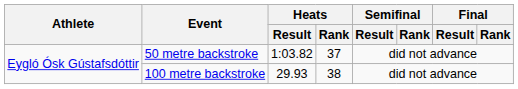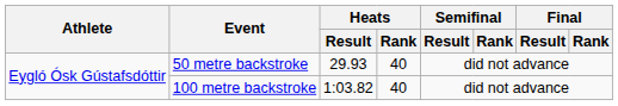 <table class="wikitable" border="1" style="font-size:90%; text-align:center">
 <tr>
 <th rowspan="2">Athlete</th>
 <th rowspan="2">Event</th>
 <th colspan="2">Heats</th>
 <th colspan="2">Semifinal</th>
 <th colspan="2">Final</th>
 </tr>
 <tr>
 <th>Result</th>
 <th>Rank</th>
 <th>Result</th>
 <th>Rank</th>
 <th>Result</th>
 <th>Rank</th>
 </tr>
 <tr>
 <td align="left" rowspan=2><a href='#'>Eygló Ósk Gústafsdóttir</a></td>
 <td align="left"><a href='#'>50 metre backstroke</a></td>
-<td>1:03.82</td>
-<td>37</td>
+<td>29.93</td>
+<td>40</td>
 <td colspan=4>did not advance</td>
 </tr>
 <tr>
 <td align="left"><a href='#'>100 metre backstroke</a></td>
-<td>29.93</td>
-<td>38</td>
+<td>1:03.82</td>
+<td>40</td>
 <td colspan=4>did not advance</td>
 </tr>
 </table>
